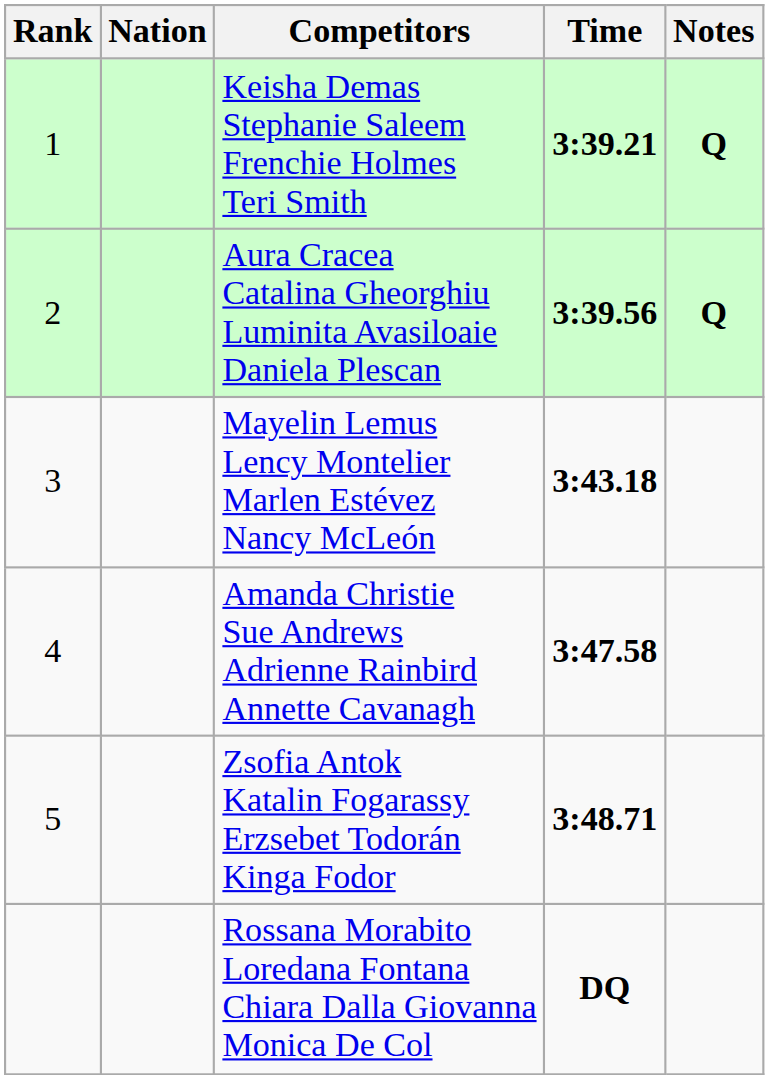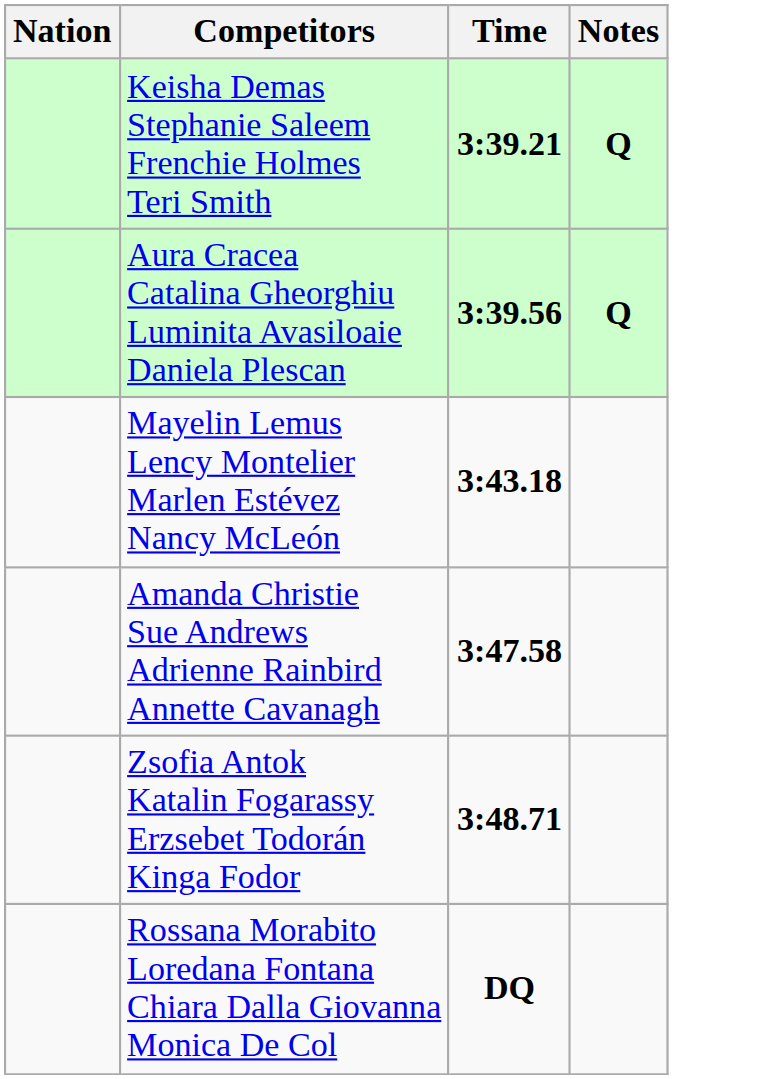 <table class="wikitable sortable" style="text-align:center">
 <tr>
-<th>Rank</th>
 <th>Nation</th>
 <th>Competitors</th>
 <th>Time</th>
 <th>Notes</th>
 </tr>
 <tr bgcolor=ccffcc>
-<td>1</td>
 <td align=left></td>
 <td align=left><a href='#'>Keisha Demas</a><br><a href='#'>Stephanie Saleem</a><br><a href='#'>Frenchie Holmes</a><br><a href='#'>Teri Smith</a></td>
 <td><strong>3:39.21</strong></td>
 <td><strong>Q</strong></td>
 </tr>
 <tr bgcolor=ccffcc>
-<td>2</td>
 <td align=left></td>
 <td align=left><a href='#'>Aura Cracea</a><br><a href='#'>Catalina Gheorghiu</a><br><a href='#'>Luminita Avasiloaie</a><br><a href='#'>Daniela Plescan</a></td>
 <td><strong>3:39.56</strong></td>
 <td><strong>Q</strong></td>
 </tr>
 <tr>
-<td>3</td>
 <td align=left></td>
 <td align=left><a href='#'>Mayelin Lemus</a><br><a href='#'>Lency Montelier</a><br><a href='#'>Marlen Estévez</a><br><a href='#'>Nancy McLeón</a></td>
 <td><strong>3:43.18</strong></td>
 <td></td>
 </tr>
 <tr>
-<td>4</td>
 <td align=left></td>
 <td align=left><a href='#'>Amanda Christie</a><br><a href='#'>Sue Andrews</a><br><a href='#'>Adrienne Rainbird</a><br><a href='#'>Annette Cavanagh</a></td>
 <td><strong>3:47.58</strong></td>
 <td></td>
 </tr>
 <tr>
-<td>5</td>
 <td align=left></td>
 <td align=left><a href='#'>Zsofia Antok</a><br><a href='#'>Katalin Fogarassy</a><br><a href='#'>Erzsebet Todorán</a><br><a href='#'>Kinga Fodor</a></td>
 <td><strong>3:48.71</strong></td>
 <td></td>
 </tr>
 <tr>
-<td></td>
 <td align=left></td>
 <td align=left><a href='#'>Rossana Morabito</a><br><a href='#'>Loredana Fontana</a><br><a href='#'>Chiara Dalla Giovanna</a><br><a href='#'>Monica De Col</a></td>
 <td><strong>DQ</strong></td>
 <td></td>
 </tr>
 </table>
